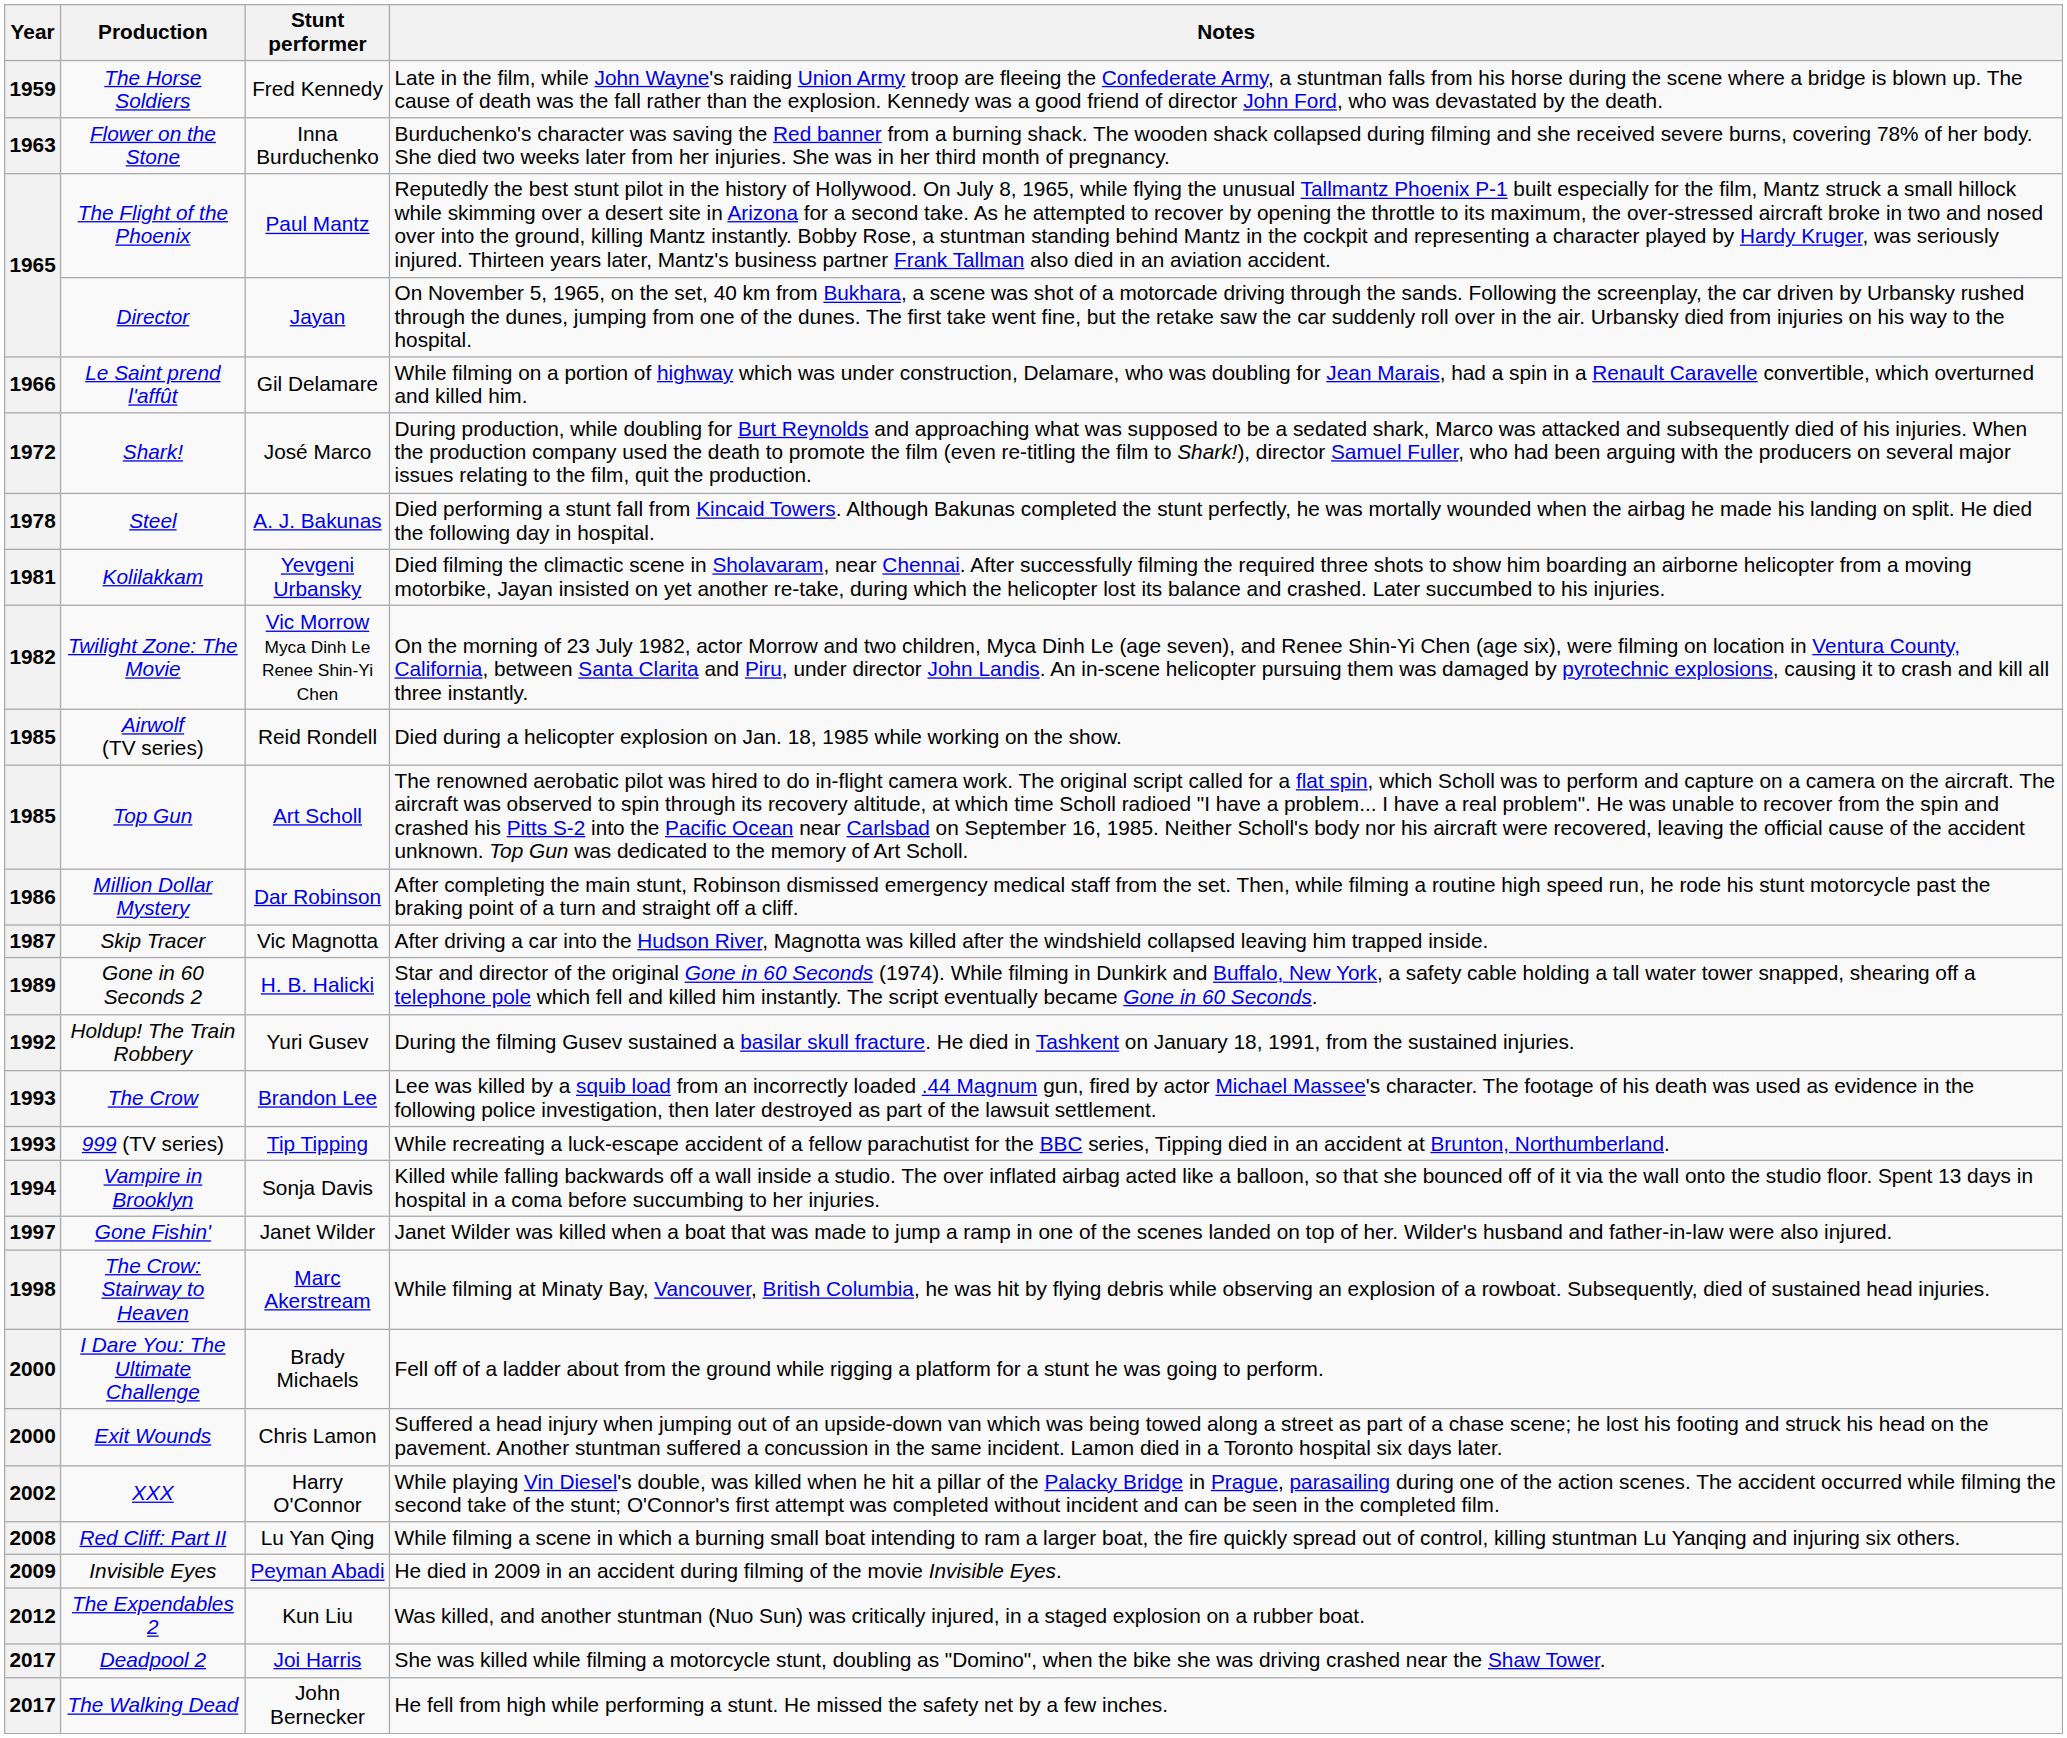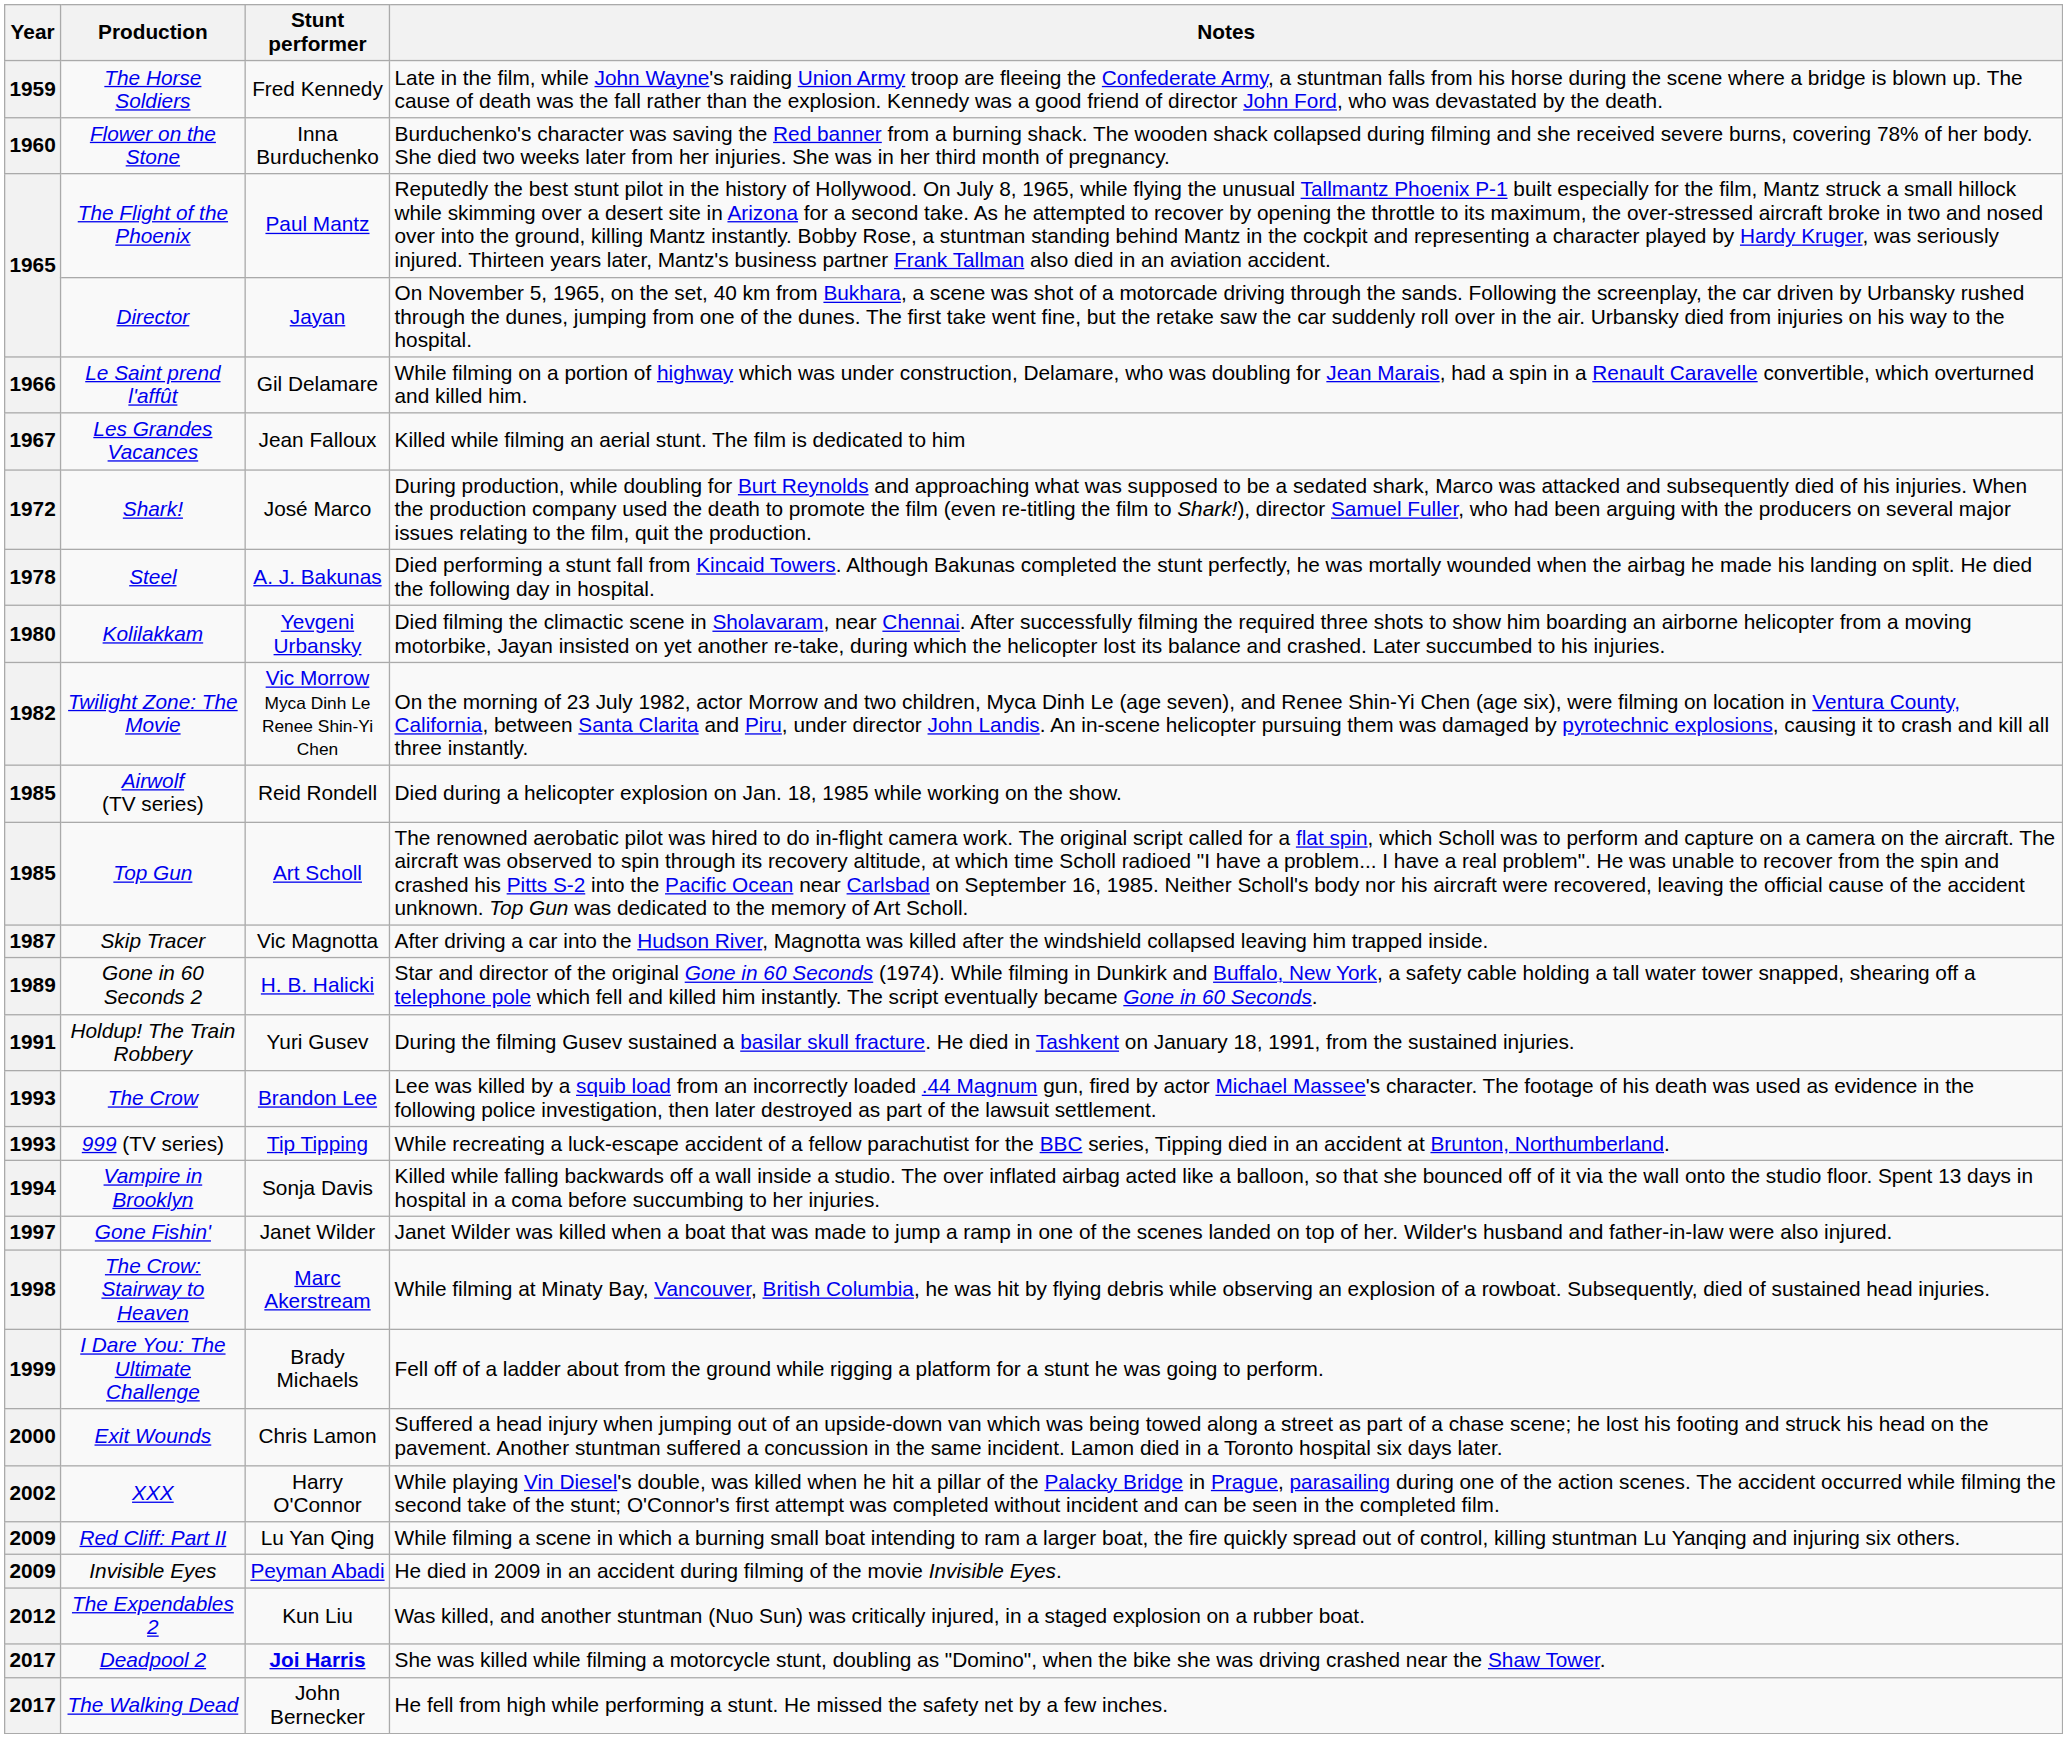 <table class="wikitable sortable" style="margin:0.5em auto">
 <tr>
 <th>Year</th>
 <th>Production</th>
 <th>Stunt performer</th>
 <th class="unsortable">Notes</th>
 </tr>
 <tr>
 <th align="center">1959</th>
 <td align="center"><em><a href='#'>The Horse Soldiers</a></em></td>
 <td align="center">Fred Kennedy</td>
 <td>Late in the film, while <a href='#'>John Wayne</a>'s raiding <a href='#'>Union Army</a> troop are fleeing the <a href='#'>Confederate Army</a>, a stuntman falls from his horse during the scene where a bridge is blown up. The cause of death was the fall rather than the explosion. Kennedy was a good friend of director <a href='#'>John Ford</a>, who was devastated by the death.</td>
 </tr>
 <tr>
-<th align="center">1963</th>
+<th align="center">1960</th>
 <td align="center"><em><a href='#'>Flower on the Stone</a></em></td>
 <td align="center">Inna Burduchenko</td>
 <td>Burduchenko's character was saving the <a href='#'>Red banner</a> from a burning shack. The wooden shack collapsed during filming and she received severe burns, covering 78% of her body. She died two weeks later from her injuries. She was in her third month of pregnancy.</td>
 </tr>
 <tr>
 <th align="center" rowspan=2>1965</th>
 <td align="center"><em><a href='#'>The Flight of the Phoenix</a></em></td>
 <td align="center"><a href='#'>Paul Mantz</a></td>
 <td>Reputedly the best stunt pilot in the history of Hollywood. On July 8, 1965, while flying the unusual <a href='#'>Tallmantz Phoenix P-1</a> built especially for the film, Mantz struck a small hillock while skimming over a desert site in <a href='#'>Arizona</a> for a second take. As he attempted to recover by opening the throttle to its maximum, the over-stressed aircraft broke in two and nosed over into the ground, killing Mantz instantly. Bobby Rose, a stuntman standing behind Mantz in the cockpit and representing a character played by <a href='#'>Hardy Kruger</a>, was seriously injured. Thirteen years later, Mantz's business partner <a href='#'>Frank Tallman</a> also died in an aviation accident.</td>
 </tr>
 <tr>
 <td align="center"><em><a href='#'>Director</a></em></td>
 <td align="center"><a href='#'>Jayan</a></td>
 <td>On November 5, 1965, on the set, 40 km from <a href='#'>Bukhara</a>, a scene was shot of a motorcade driving through the sands. Following the screenplay, the car driven by Urbansky rushed through the dunes, jumping from one of the dunes. The first take went fine, but the retake saw the car suddenly roll over in the air. Urbansky died from injuries on his way to the hospital.</td>
 </tr>
 <tr>
 <th align="center">1966</th>
 <td align="center"><em><a href='#'>Le Saint prend l'affût</a></em></td>
 <td align="center">Gil Delamare</td>
 <td>While filming on a portion of <a href='#'>highway</a> which was under construction, Delamare, who was doubling for <a href='#'>Jean Marais</a>, had a spin in a <a href='#'>Renault Caravelle</a> convertible, which overturned and killed him.</td>
 </tr>
 <tr>
+<th align="center">1967</th>
+<td align="center"><em><a href='#'>Les Grandes Vacances</a></em></td>
+<td align="center">Jean Falloux</td>
+<td>Killed while filming an aerial stunt. The film is dedicated to him</td>
+</tr>
+<tr>
 <th align="center">1972</th>
 <td align="center"><em><a href='#'>Shark!</a></em></td>
 <td align="center">José Marco</td>
 <td>During production, while doubling for <a href='#'>Burt Reynolds</a> and approaching what was supposed to be a sedated shark, Marco was attacked and subsequently died of his injuries. When the production company used the death to promote the film (even re-titling the film to <em>Shark!</em>), director <a href='#'>Samuel Fuller</a>, who had been arguing with the producers on several major issues relating to the film, quit the production.</td>
 </tr>
 <tr>
 <th align="center">1978</th>
 <td align="center"><em><a href='#'>Steel</a></em></td>
 <td align="center"><a href='#'>A. J. Bakunas</a></td>
 <td>Died performing a stunt fall from <a href='#'>Kincaid Towers</a>. Although Bakunas completed the stunt perfectly, he was mortally wounded when the airbag he made his landing on split. He died the following day in hospital.</td>
 </tr>
 <tr>
-<th align="center">1981</th>
+<th align="center">1980</th>
 <td align="center"><em><a href='#'>Kolilakkam</a></em></td>
 <td align="center"><a href='#'>Yevgeni Urbansky</a></td>
 <td>Died filming the climactic scene in <a href='#'>Sholavaram</a>, near <a href='#'>Chennai</a>. After successfully filming the required three shots to show him boarding an airborne helicopter from a moving motorbike, Jayan insisted on yet another re-take, during which the helicopter lost its balance and crashed. Later succumbed to his injuries.</td>
 </tr>
 <tr>
 <th align="center">1982</th>
 <td align="center"><em><a href='#'>Twilight Zone: The Movie</a></em></td>
 <td align="center"><a href='#'>Vic Morrow</a><br><small>Myca Dinh Le<br>Renee Shin-Yi Chen</small></td>
 <td><br>On the morning of 23 July 1982, actor Morrow and two children, Myca Dinh Le (age seven), and Renee Shin-Yi Chen (age six), were filming on location in <a href='#'>Ventura County, California</a>, between <a href='#'>Santa Clarita</a> and <a href='#'>Piru</a>, under director <a href='#'>John Landis</a>. An in-scene helicopter pursuing them was damaged by <a href='#'>pyrotechnic explosions</a>, causing it to crash and kill all three instantly.</td>
 </tr>
 <tr>
 <th align="center">1985</th>
 <td align="center"><em><a href='#'>Airwolf</a></em> <br>(TV series)</td>
 <td align="center">Reid Rondell</td>
 <td>Died during a helicopter explosion on Jan. 18, 1985 while working on the show.</td>
 </tr>
 <tr>
 <th align="center">1985</th>
 <td align="center"><em><a href='#'>Top Gun</a></em></td>
 <td align="center"><a href='#'>Art Scholl</a></td>
 <td>The renowned aerobatic pilot was hired to do in-flight camera work. The original script called for a <a href='#'>flat spin</a>, which Scholl was to perform and capture on a camera on the aircraft. The aircraft was observed to spin through its recovery altitude, at which time Scholl radioed "I have a problem... I have a real problem". He was unable to recover from the spin and crashed his <a href='#'>Pitts S-2</a> into the <a href='#'>Pacific Ocean</a> near <a href='#'>Carlsbad</a> on September 16, 1985. Neither Scholl's body nor his aircraft were recovered, leaving the official cause of the accident unknown. <em>Top Gun</em> was dedicated to the memory of Art Scholl.</td>
 </tr>
 <tr>
-<th align="center">1986</th>
-<td align="center"><em><a href='#'>Million Dollar Mystery</a></em></td>
-<td align="center"><a href='#'>Dar Robinson</a></td>
-<td>After completing the main stunt, Robinson dismissed emergency medical staff from the set. Then, while filming a routine high speed run, he rode his stunt motorcycle past the braking point of a turn and straight off a cliff.</td>
-</tr>
-<tr>
 <th align="center">1987</th>
 <td align="center"><em>Skip Tracer</em></td>
 <td align="center">Vic Magnotta</td>
 <td>After driving a car into the <a href='#'>Hudson River</a>, Magnotta was killed after the windshield collapsed leaving him trapped inside.</td>
 </tr>
 <tr>
 <th align="center">1989</th>
 <td align="center"><em>Gone in 60 Seconds 2</em></td>
 <td align="center"><a href='#'>H. B. Halicki</a></td>
 <td>Star and director of the original <em><a href='#'>Gone in 60 Seconds</a></em> (1974). While filming in Dunkirk and <a href='#'>Buffalo, New York</a>, a safety cable holding a  tall water tower snapped, shearing off a <a href='#'>telephone pole</a> which fell and killed him instantly. The script eventually became <em><a href='#'>Gone in 60 Seconds</a></em>.</td>
 </tr>
 <tr>
-<th align="center">1992</th>
+<th align="center">1991</th>
 <td align="center"><em>Holdup! The Train Robbery</em></td>
 <td align="center">Yuri Gusev</td>
 <td>During the filming Gusev sustained a <a href='#'>basilar skull fracture</a>. He died in <a href='#'>Tashkent</a> on January 18, 1991, from the sustained injuries.</td>
 </tr>
 <tr>
 <th align="center">1993</th>
 <td align="center"><em><a href='#'>The Crow</a></em></td>
 <td align="center"><a href='#'>Brandon Lee</a></td>
 <td>Lee was killed by a <a href='#'>squib load</a> from an incorrectly loaded <a href='#'>.44 Magnum</a> gun, fired by actor <a href='#'>Michael Massee</a>'s character. The footage of his death was used as evidence in the following police investigation, then later destroyed as part of the lawsuit settlement.</td>
 </tr>
 <tr>
 <th align="center">1993</th>
 <td align="center"><em><a href='#'>999</a></em> (TV series)</td>
 <td align="center"><a href='#'>Tip Tipping</a></td>
 <td>While recreating a luck-escape accident of a fellow parachutist for the <a href='#'>BBC</a> series, Tipping died in an accident at <a href='#'>Brunton, Northumberland</a>.</td>
 </tr>
 <tr>
 <th align="center">1994</th>
 <td align="center"><em><a href='#'>Vampire in Brooklyn</a></em></td>
 <td align="center">Sonja Davis</td>
 <td>Killed while falling backwards off a  wall inside a studio. The over inflated airbag acted like a balloon, so that she bounced off of it via the wall onto the studio floor. Spent 13 days in hospital in a coma before succumbing to her injuries.</td>
 </tr>
 <tr>
 <th align="center">1997</th>
 <td align="center"><em><a href='#'>Gone Fishin'</a></em></td>
 <td align="center">Janet Wilder</td>
 <td>Janet Wilder was killed when a boat that was made to jump a ramp in one of the scenes landed on top of her. Wilder's husband and father-in-law were also injured.</td>
 </tr>
 <tr>
 <th align="center">1998</th>
 <td align="center"><em><a href='#'>The Crow: Stairway to Heaven</a></em></td>
 <td align="center"><a href='#'>Marc Akerstream</a></td>
 <td>While filming at Minaty Bay, <a href='#'>Vancouver</a>, <a href='#'>British Columbia</a>, he was hit by flying debris while observing an explosion of a rowboat. Subsequently, died of sustained head injuries.</td>
 </tr>
 <tr>
-<th align="center">2000</th>
+<th align="center">1999</th>
 <td align="center"><em><a href='#'>I Dare You: The Ultimate Challenge</a></em></td>
 <td align="center">Brady Michaels</td>
 <td>Fell off of a ladder about  from the ground while rigging a platform for a stunt he was going to perform.</td>
 </tr>
 <tr>
 <th align="center">2000</th>
 <td align="center"><em><a href='#'>Exit Wounds</a></em></td>
 <td align="center">Chris Lamon</td>
 <td>Suffered a head injury when jumping out of an upside-down van which was being towed along a street as part of a chase scene; he lost his footing and struck his head on the pavement. Another stuntman suffered a concussion in the same incident. Lamon died in a Toronto hospital six days later.</td>
 </tr>
 <tr>
 <th align="center">2002</th>
 <td align="center"><em><a href='#'>XXX</a></em></td>
 <td align="center">Harry O'Connor</td>
 <td>While playing <a href='#'>Vin Diesel</a>'s double, was killed when he hit a pillar of the <a href='#'>Palacky Bridge</a> in <a href='#'>Prague</a>, <a href='#'>parasailing</a> during one of the action scenes. The accident occurred while filming the second take of the stunt; O'Connor's first attempt was completed without incident and can be seen in the completed film.</td>
 </tr>
 <tr>
-<th align="center">2008</th>
+<th align="center">2009</th>
 <td align="center"><em><a href='#'>Red Cliff: Part II</a></em></td>
 <td align="center">Lu Yan Qing</td>
 <td>While filming a scene in which a burning small boat intending to ram a larger boat, the fire quickly spread out of control, killing stuntman Lu Yanqing and injuring six others.</td>
 </tr>
 <tr>
 <th align="center">2009</th>
 <td align="center"><em>Invisible Eyes</em></td>
 <td align="center"><a href='#'>Peyman Abadi</a></td>
 <td>He died in 2009 in an accident during filming of the movie <em>Invisible Eyes</em>.</td>
 </tr>
 <tr>
 <th align="center">2012</th>
 <td align="center"><em><a href='#'>The Expendables 2</a></em></td>
 <td align="center">Kun Liu</td>
 <td>Was killed, and another stuntman (Nuo Sun) was critically injured, in a staged explosion on a rubber boat.</td>
 </tr>
 <tr>
 <th align="center">2017</th>
 <td align="center"><em><a href='#'>Deadpool 2</a></em></td>
-<td align="center"><a href='#'>Joi Harris</a></td>
+<td align="center"><strong><a href='#'>Joi Harris</a></strong></td>
 <td>She was killed while filming a motorcycle stunt, doubling as "Domino", when the bike she was driving crashed near the <a href='#'>Shaw Tower</a>.</td>
 </tr>
 <tr>
 <th align="center">2017</th>
 <td align="center"><em><a href='#'>The Walking Dead</a></em></td>
 <td align="center">John Bernecker</td>
 <td>He fell from  high while performing a stunt. He missed the safety net by a few inches.</td>
 </tr>
 <tr>
 </tr>
 </table>
